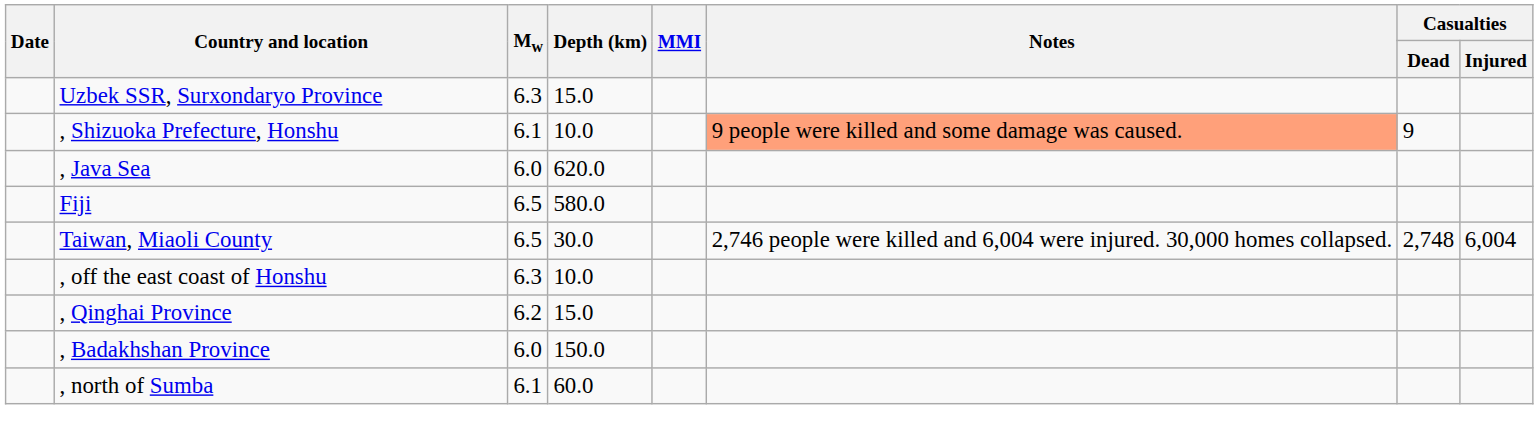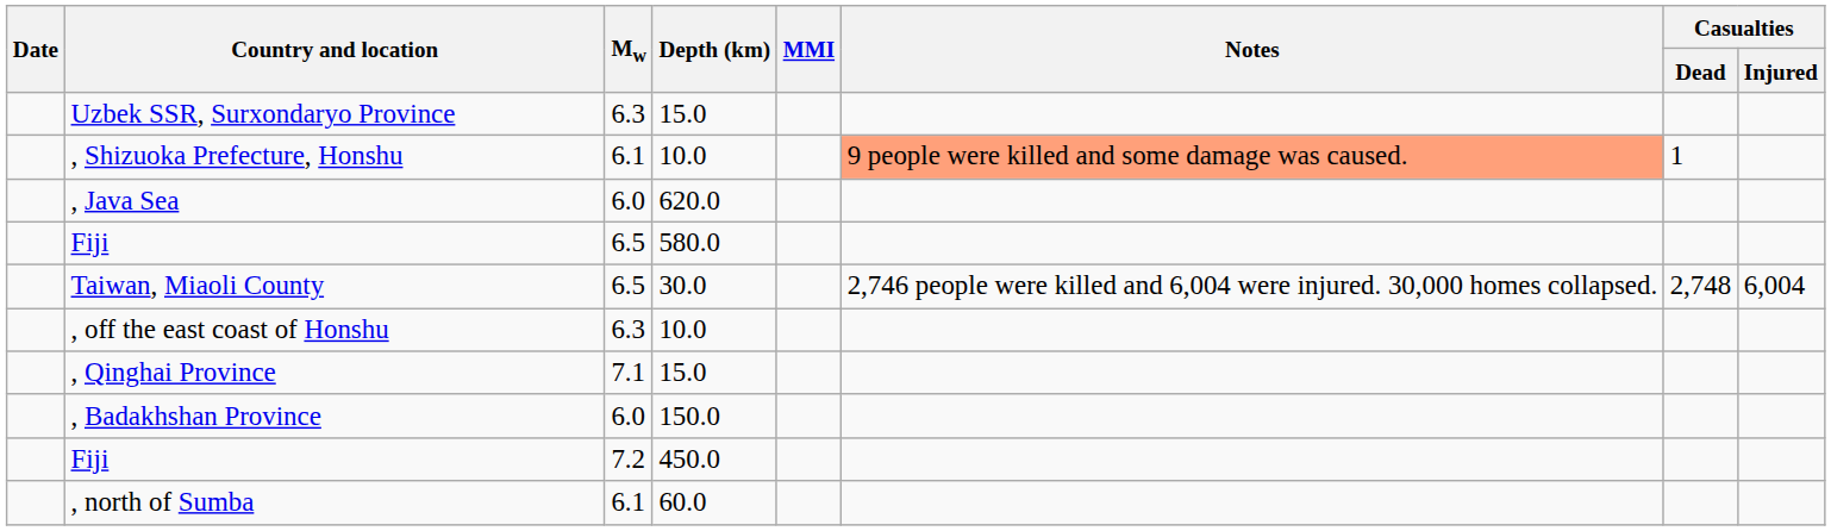 <table class="wikitable sortable sort-under" style="border:1px black; margin-left:1em;">
 <tr>
 <th rowspan="2"><small>Date</small></th>
 <th rowspan="2" style="width: 310px"><small>Country and location</small></th>
 <th rowspan="2"><small>M<sub>w</sub></small></th>
 <th rowspan="2"><small>Depth (km)</small></th>
 <th rowspan="2"><small><a href='#'>MMI</a></small></th>
 <th rowspan="2" class="unsortable"><small>Notes</small></th>
 <th colspan="2"><small>Casualties</small></th>
 </tr>
 <tr>
 <th><small>Dead</small></th>
 <th><small>Injured</small></th>
 </tr>
 <tr>
 <td></td>
 <td> <a href='#'>Uzbek SSR</a>, <a href='#'>Surxondaryo Province</a></td>
 <td>6.3</td>
 <td>15.0</td>
 <td></td>
 <td></td>
 <td></td>
 <td></td>
 </tr>
 <tr>
 <td></td>
 <td>, <a href='#'>Shizuoka Prefecture</a>, <a href='#'>Honshu</a></td>
 <td>6.1</td>
 <td>10.0</td>
 <td></td>
 <td style="background: lightsalmon;">9 people were killed and some damage was caused.</td>
-<td>9</td>
+<td>1</td>
 <td></td>
 </tr>
 <tr>
 <td></td>
 <td>, <a href='#'>Java Sea</a></td>
 <td>6.0</td>
 <td>620.0</td>
 <td></td>
 <td></td>
 <td></td>
 <td></td>
 </tr>
 <tr>
 <td></td>
 <td> <a href='#'>Fiji</a></td>
 <td>6.5</td>
 <td>580.0</td>
 <td></td>
 <td></td>
 <td></td>
 <td></td>
 </tr>
 <tr>
 <td></td>
 <td> <a href='#'>Taiwan</a>, <a href='#'>Miaoli County</a></td>
 <td>6.5</td>
 <td>30.0</td>
 <td></td>
 <td>2,746 people were killed and 6,004 were injured. 30,000 homes collapsed.</td>
 <td>2,748</td>
 <td>6,004</td>
 </tr>
 <tr>
 <td></td>
 <td>, off the east coast of <a href='#'>Honshu</a></td>
 <td>6.3</td>
 <td>10.0</td>
 <td></td>
 <td></td>
 <td></td>
 <td></td>
 </tr>
 <tr>
 <td></td>
 <td>, <a href='#'>Qinghai Province</a></td>
-<td>6.2</td>
+<td>7.1</td>
 <td>15.0</td>
 <td></td>
 <td></td>
 <td></td>
 <td></td>
 </tr>
 <tr>
 <td></td>
 <td>, <a href='#'>Badakhshan Province</a></td>
 <td>6.0</td>
 <td>150.0</td>
 <td></td>
 <td></td>
 <td></td>
 <td></td>
 </tr>
 <tr>
 <td></td>
+<td> <a href='#'>Fiji</a></td>
+<td>7.2</td>
+<td>450.0</td>
+<td></td>
+<td></td>
+<td></td>
+<td></td>
+</tr>
+<tr>
+<td></td>
 <td>, north of <a href='#'>Sumba</a></td>
 <td>6.1</td>
 <td>60.0</td>
 <td></td>
 <td></td>
 <td></td>
 <td></td>
 </tr>
 </table>
